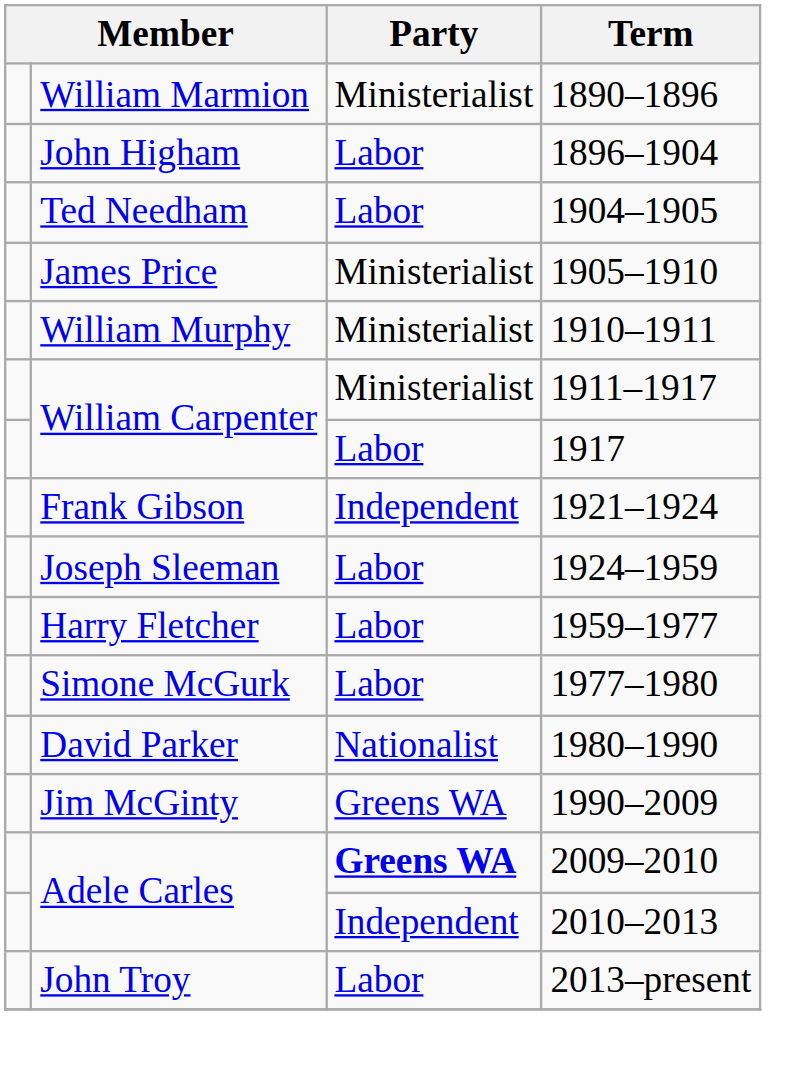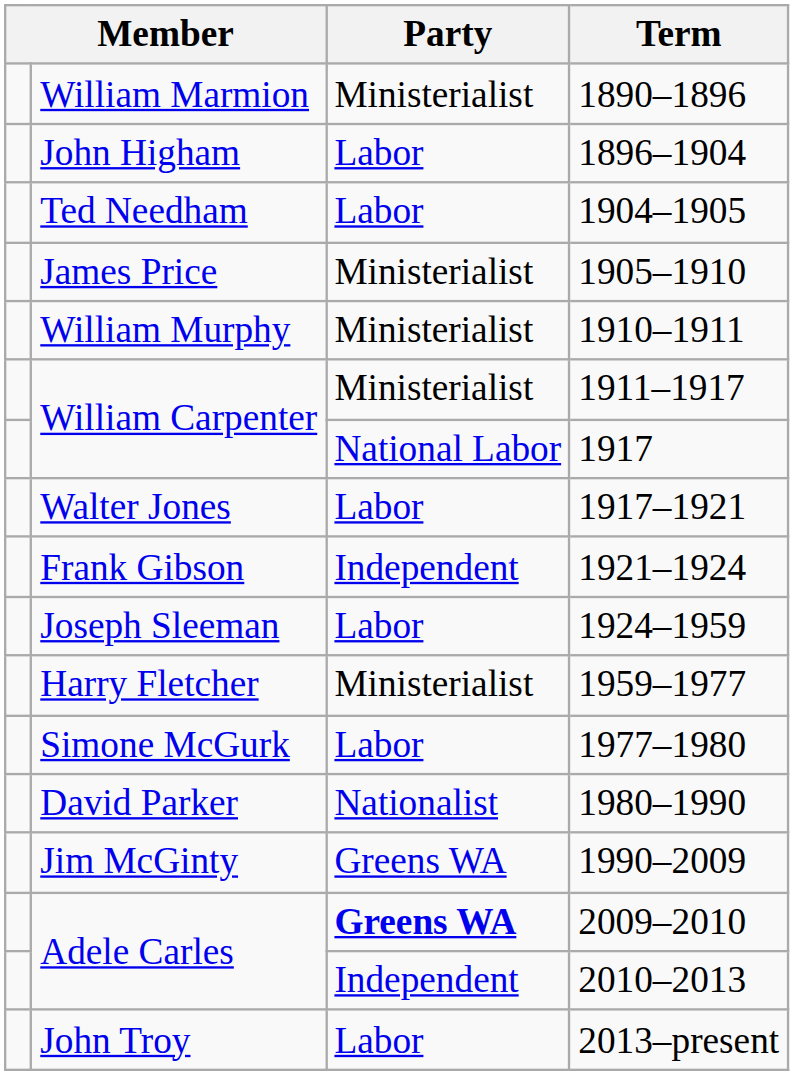 <table class="wikitable">
 <tr>
 <th colspan="2">Member</th>
 <th>Party</th>
 <th>Term</th>
 </tr>
 <tr>
 <td> </td>
 <td><a href='#'>William Marmion</a></td>
 <td>Ministerialist</td>
 <td>1890–1896</td>
 </tr>
 <tr>
 <td> </td>
 <td><a href='#'>John Higham</a></td>
 <td><a href='#'>Labor</a></td>
 <td>1896–1904</td>
 </tr>
 <tr>
 <td> </td>
 <td><a href='#'>Ted Needham</a></td>
 <td><a href='#'>Labor</a></td>
 <td>1904–1905</td>
 </tr>
 <tr>
 <td> </td>
 <td><a href='#'>James Price</a></td>
 <td>Ministerialist</td>
 <td>1905–1910</td>
 </tr>
 <tr>
 <td> </td>
 <td><a href='#'>William Murphy</a></td>
 <td>Ministerialist</td>
 <td>1910–1911</td>
 </tr>
 <tr>
 <td> </td>
 <td rowspan="2"><a href='#'>William Carpenter</a></td>
 <td>Ministerialist</td>
 <td>1911–1917</td>
 </tr>
 <tr>
 <td> </td>
+<td><a href='#'>National Labor</a></td>
+<td>1917</td>
+</tr>
+<tr>
+<td> </td>
+<td><a href='#'>Walter Jones</a></td>
 <td><a href='#'>Labor</a></td>
-<td>1917</td>
+<td>1917–1921</td>
 </tr>
 <tr>
 <td> </td>
 <td><a href='#'>Frank Gibson</a></td>
 <td><a href='#'>Independent</a></td>
 <td>1921–1924</td>
 </tr>
 <tr>
 <td> </td>
 <td><a href='#'>Joseph Sleeman</a></td>
 <td><a href='#'>Labor</a></td>
 <td>1924–1959</td>
 </tr>
 <tr>
 <td> </td>
 <td><a href='#'>Harry Fletcher</a></td>
-<td><a href='#'>Labor</a></td>
+<td>Ministerialist</td>
 <td>1959–1977</td>
 </tr>
 <tr>
 <td> </td>
 <td><a href='#'>Simone McGurk</a></td>
 <td><a href='#'>Labor</a></td>
 <td>1977–1980</td>
 </tr>
 <tr>
 <td> </td>
 <td><a href='#'>David Parker</a></td>
 <td><a href='#'>Nationalist</a></td>
 <td>1980–1990</td>
 </tr>
 <tr>
 <td> </td>
 <td><a href='#'>Jim McGinty</a></td>
 <td><a href='#'>Greens WA</a></td>
 <td>1990–2009</td>
 </tr>
 <tr>
 <td> </td>
 <td rowspan="2"><a href='#'>Adele Carles</a></td>
 <td><strong><a href='#'>Greens WA</a></strong></td>
 <td>2009–2010</td>
 </tr>
 <tr>
 <td> </td>
 <td><a href='#'>Independent</a></td>
 <td>2010–2013</td>
 </tr>
 <tr>
 <td> </td>
 <td><a href='#'>John Troy</a></td>
 <td><a href='#'>Labor</a></td>
 <td>2013–present</td>
 </tr>
 <tr>
 </tr>
 </table>
